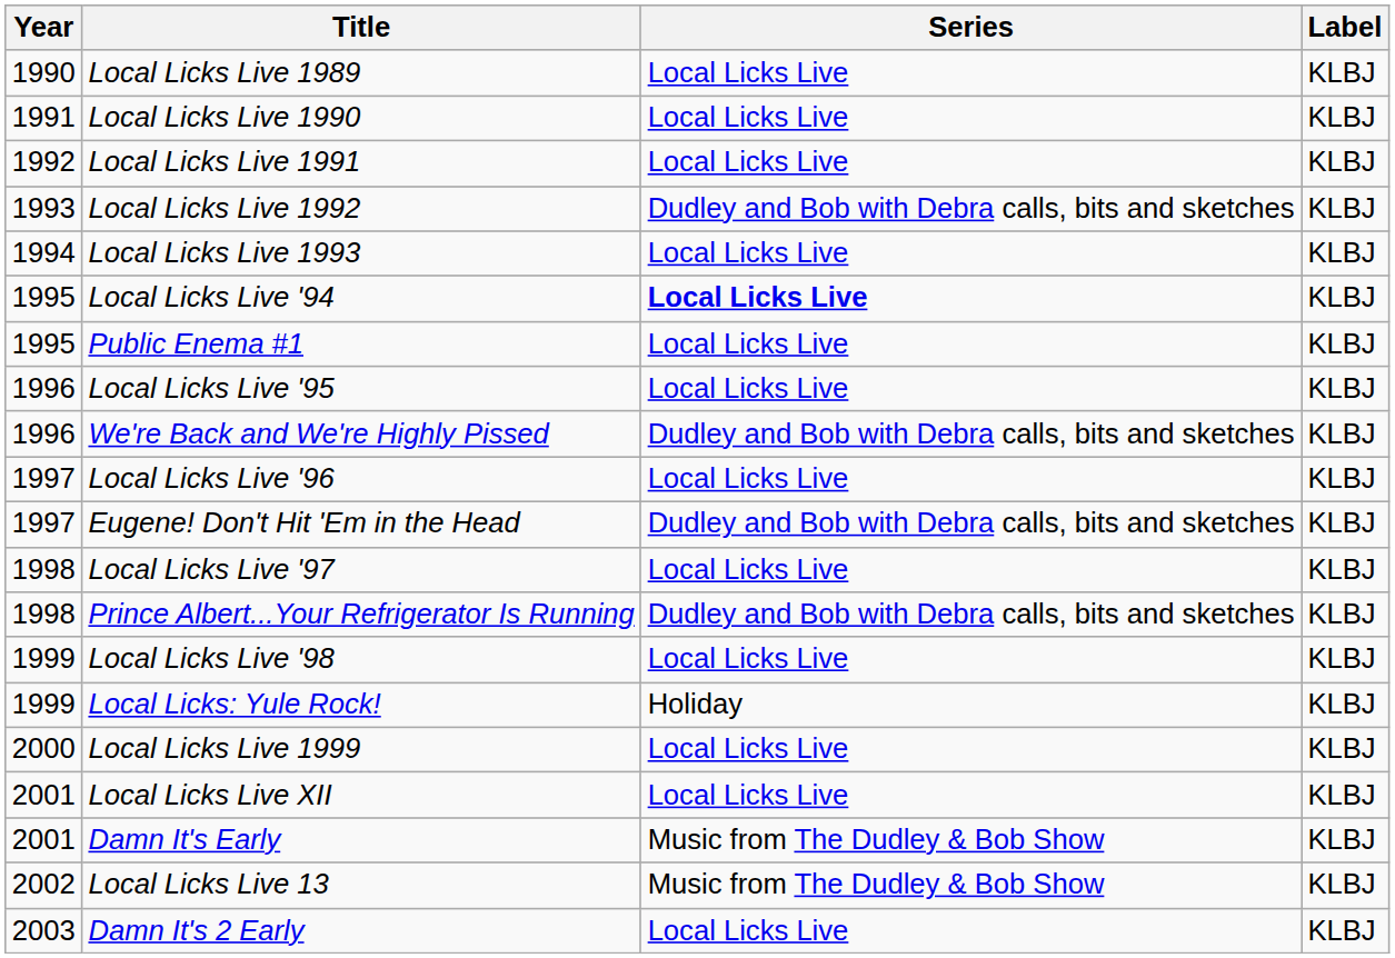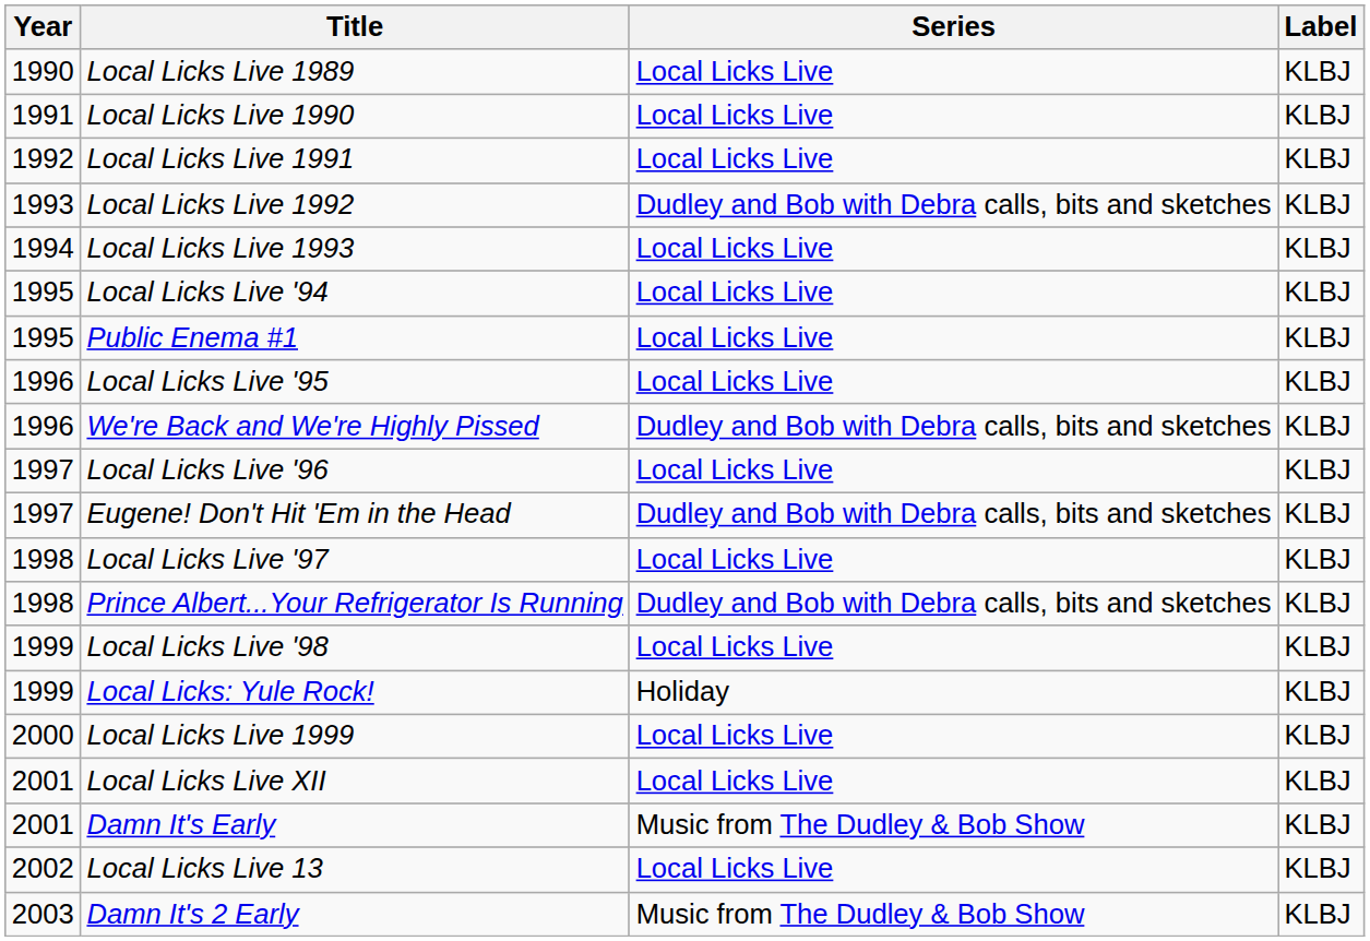 <table class="wikitable">
 <tr>
 <th><strong>Year</strong></th>
 <th><strong>Title</strong></th>
 <th><strong>Series</strong></th>
 <th><strong>Label</strong></th>
 </tr>
 <tr>
 <td>1990</td>
 <td><em>Local Licks Live 1989</em></td>
 <td><a href='#'>Local Licks Live</a></td>
 <td>KLBJ</td>
 </tr>
 <tr>
 <td>1991</td>
 <td><em>Local Licks Live 1990</em></td>
 <td><a href='#'>Local Licks Live</a></td>
 <td>KLBJ</td>
 </tr>
 <tr>
 <td>1992</td>
 <td><em>Local Licks Live 1991</em></td>
 <td><a href='#'>Local Licks Live</a></td>
 <td>KLBJ</td>
 </tr>
 <tr>
 <td>1993</td>
 <td><em>Local Licks Live 1992</em></td>
 <td><a href='#'>Dudley and Bob with Debra</a> calls, bits and sketches</td>
 <td>KLBJ</td>
 </tr>
 <tr>
 <td>1994</td>
 <td><em>Local Licks Live 1993</em></td>
 <td><a href='#'>Local Licks Live</a></td>
 <td>KLBJ</td>
 </tr>
 <tr>
 <td>1995</td>
 <td><em>Local Licks Live '94</em></td>
-<td><strong><a href='#'>Local Licks Live</a></strong></td>
+<td><a href='#'>Local Licks Live</a></td>
 <td>KLBJ</td>
 </tr>
 <tr>
 <td>1995</td>
 <td><em><a href='#'>Public Enema #1</a></em></td>
 <td><a href='#'>Local Licks Live</a></td>
 <td>KLBJ</td>
 </tr>
 <tr>
 <td>1996</td>
 <td><em>Local Licks Live '95</em></td>
 <td><a href='#'>Local Licks Live</a></td>
 <td>KLBJ</td>
 </tr>
 <tr>
 <td>1996</td>
 <td><em><a href='#'>We're Back and We're Highly Pissed</a></em></td>
 <td><a href='#'>Dudley and Bob with Debra</a> calls, bits and sketches</td>
 <td>KLBJ</td>
 </tr>
 <tr>
 <td>1997</td>
 <td><em>Local Licks Live '96</em></td>
 <td><a href='#'>Local Licks Live</a></td>
 <td>KLBJ</td>
 </tr>
 <tr>
 <td>1997</td>
 <td><em>Eugene! Don't Hit 'Em in the Head</em></td>
 <td><a href='#'>Dudley and Bob with Debra</a> calls, bits and sketches</td>
 <td>KLBJ</td>
 </tr>
 <tr>
 <td>1998</td>
 <td><em>Local Licks Live '97</em></td>
 <td><a href='#'>Local Licks Live</a></td>
 <td>KLBJ</td>
 </tr>
 <tr>
 <td>1998</td>
 <td><em><a href='#'>Prince Albert...Your Refrigerator Is Running</a></em></td>
 <td><a href='#'>Dudley and Bob with Debra</a> calls, bits and sketches</td>
 <td>KLBJ</td>
 </tr>
 <tr>
 <td>1999</td>
 <td><em>Local Licks Live '98</em></td>
 <td><a href='#'>Local Licks Live</a></td>
 <td>KLBJ</td>
 </tr>
 <tr>
 <td>1999</td>
 <td><em><a href='#'>Local Licks: Yule Rock!</a></em></td>
 <td>Holiday</td>
 <td>KLBJ</td>
 </tr>
 <tr>
 <td>2000</td>
 <td><em>Local Licks Live 1999</em></td>
 <td><a href='#'>Local Licks Live</a></td>
 <td>KLBJ</td>
 </tr>
 <tr>
 <td>2001</td>
 <td><em>Local Licks Live XII</em></td>
 <td><a href='#'>Local Licks Live</a></td>
 <td>KLBJ</td>
 </tr>
 <tr>
 <td>2001</td>
 <td><em><a href='#'>Damn It's Early</a></em></td>
 <td>Music from <a href='#'>The Dudley & Bob Show</a></td>
 <td>KLBJ</td>
 </tr>
 <tr>
 <td>2002</td>
 <td><em>Local Licks Live 13</em></td>
-<td>Music from <a href='#'>The Dudley & Bob Show</a></td>
+<td><a href='#'>Local Licks Live</a></td>
 <td>KLBJ</td>
 </tr>
 <tr>
 <td>2003</td>
 <td><em><a href='#'>Damn It's 2 Early</a></em></td>
-<td><a href='#'>Local Licks Live</a></td>
+<td>Music from <a href='#'>The Dudley & Bob Show</a></td>
 <td>KLBJ</td>
 </tr>
 </table>
